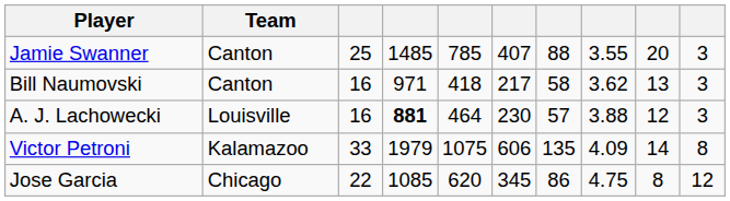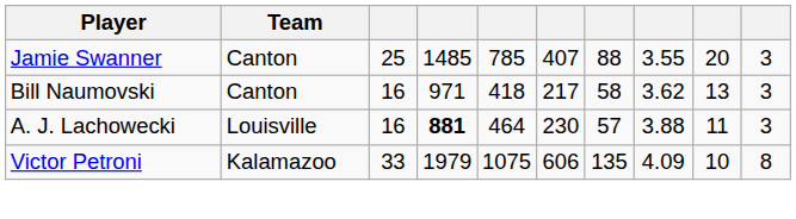 <table class="wikitable">
 <tr>
 <th width=150>Player</th>
 <th width=100>Team</th>
 <th width=28></th>
 <th width=36></th>
 <th width=36></th>
 <th width=28></th>
 <th width=28></th>
 <th width=36></th>
 <th width=28></th>
 <th width=28></th>
 </tr>
 <tr align=center>
 <td align=left><a href='#'>Jamie Swanner</a></td>
 <td align=left>Canton</td>
 <td>25</td>
 <td>1485</td>
 <td>785</td>
 <td>407</td>
 <td>88</td>
 <td>3.55</td>
 <td>20</td>
 <td>3</td>
 </tr>
 <tr align=center>
 <td align=left>Bill Naumovski</td>
 <td align=left>Canton</td>
 <td>16</td>
 <td>971</td>
 <td>418</td>
 <td>217</td>
 <td>58</td>
 <td>3.62</td>
 <td>13</td>
 <td>3</td>
 </tr>
 <tr align=center>
 <td align=left>A. J. Lachowecki</td>
 <td align=left>Louisville</td>
 <td>16</td>
 <td><strong>881</strong></td>
 <td>464</td>
 <td>230</td>
 <td>57</td>
 <td>3.88</td>
-<td>12</td>
+<td>11</td>
 <td>3</td>
 </tr>
 <tr align=center>
 <td align=left><a href='#'>Victor Petroni</a></td>
 <td align=left>Kalamazoo</td>
 <td>33</td>
 <td>1979</td>
 <td>1075</td>
 <td>606</td>
 <td>135</td>
 <td>4.09</td>
-<td>14</td>
+<td>10</td>
 <td>8</td>
 </tr>
-<tr align=center>
-<td align=left>Jose Garcia</td>
-<td align=left>Chicago</td>
-<td>22</td>
-<td>1085</td>
-<td>620</td>
-<td>345</td>
-<td>86</td>
-<td>4.75</td>
-<td>8</td>
-<td>12</td>
-</tr>
 </table>
